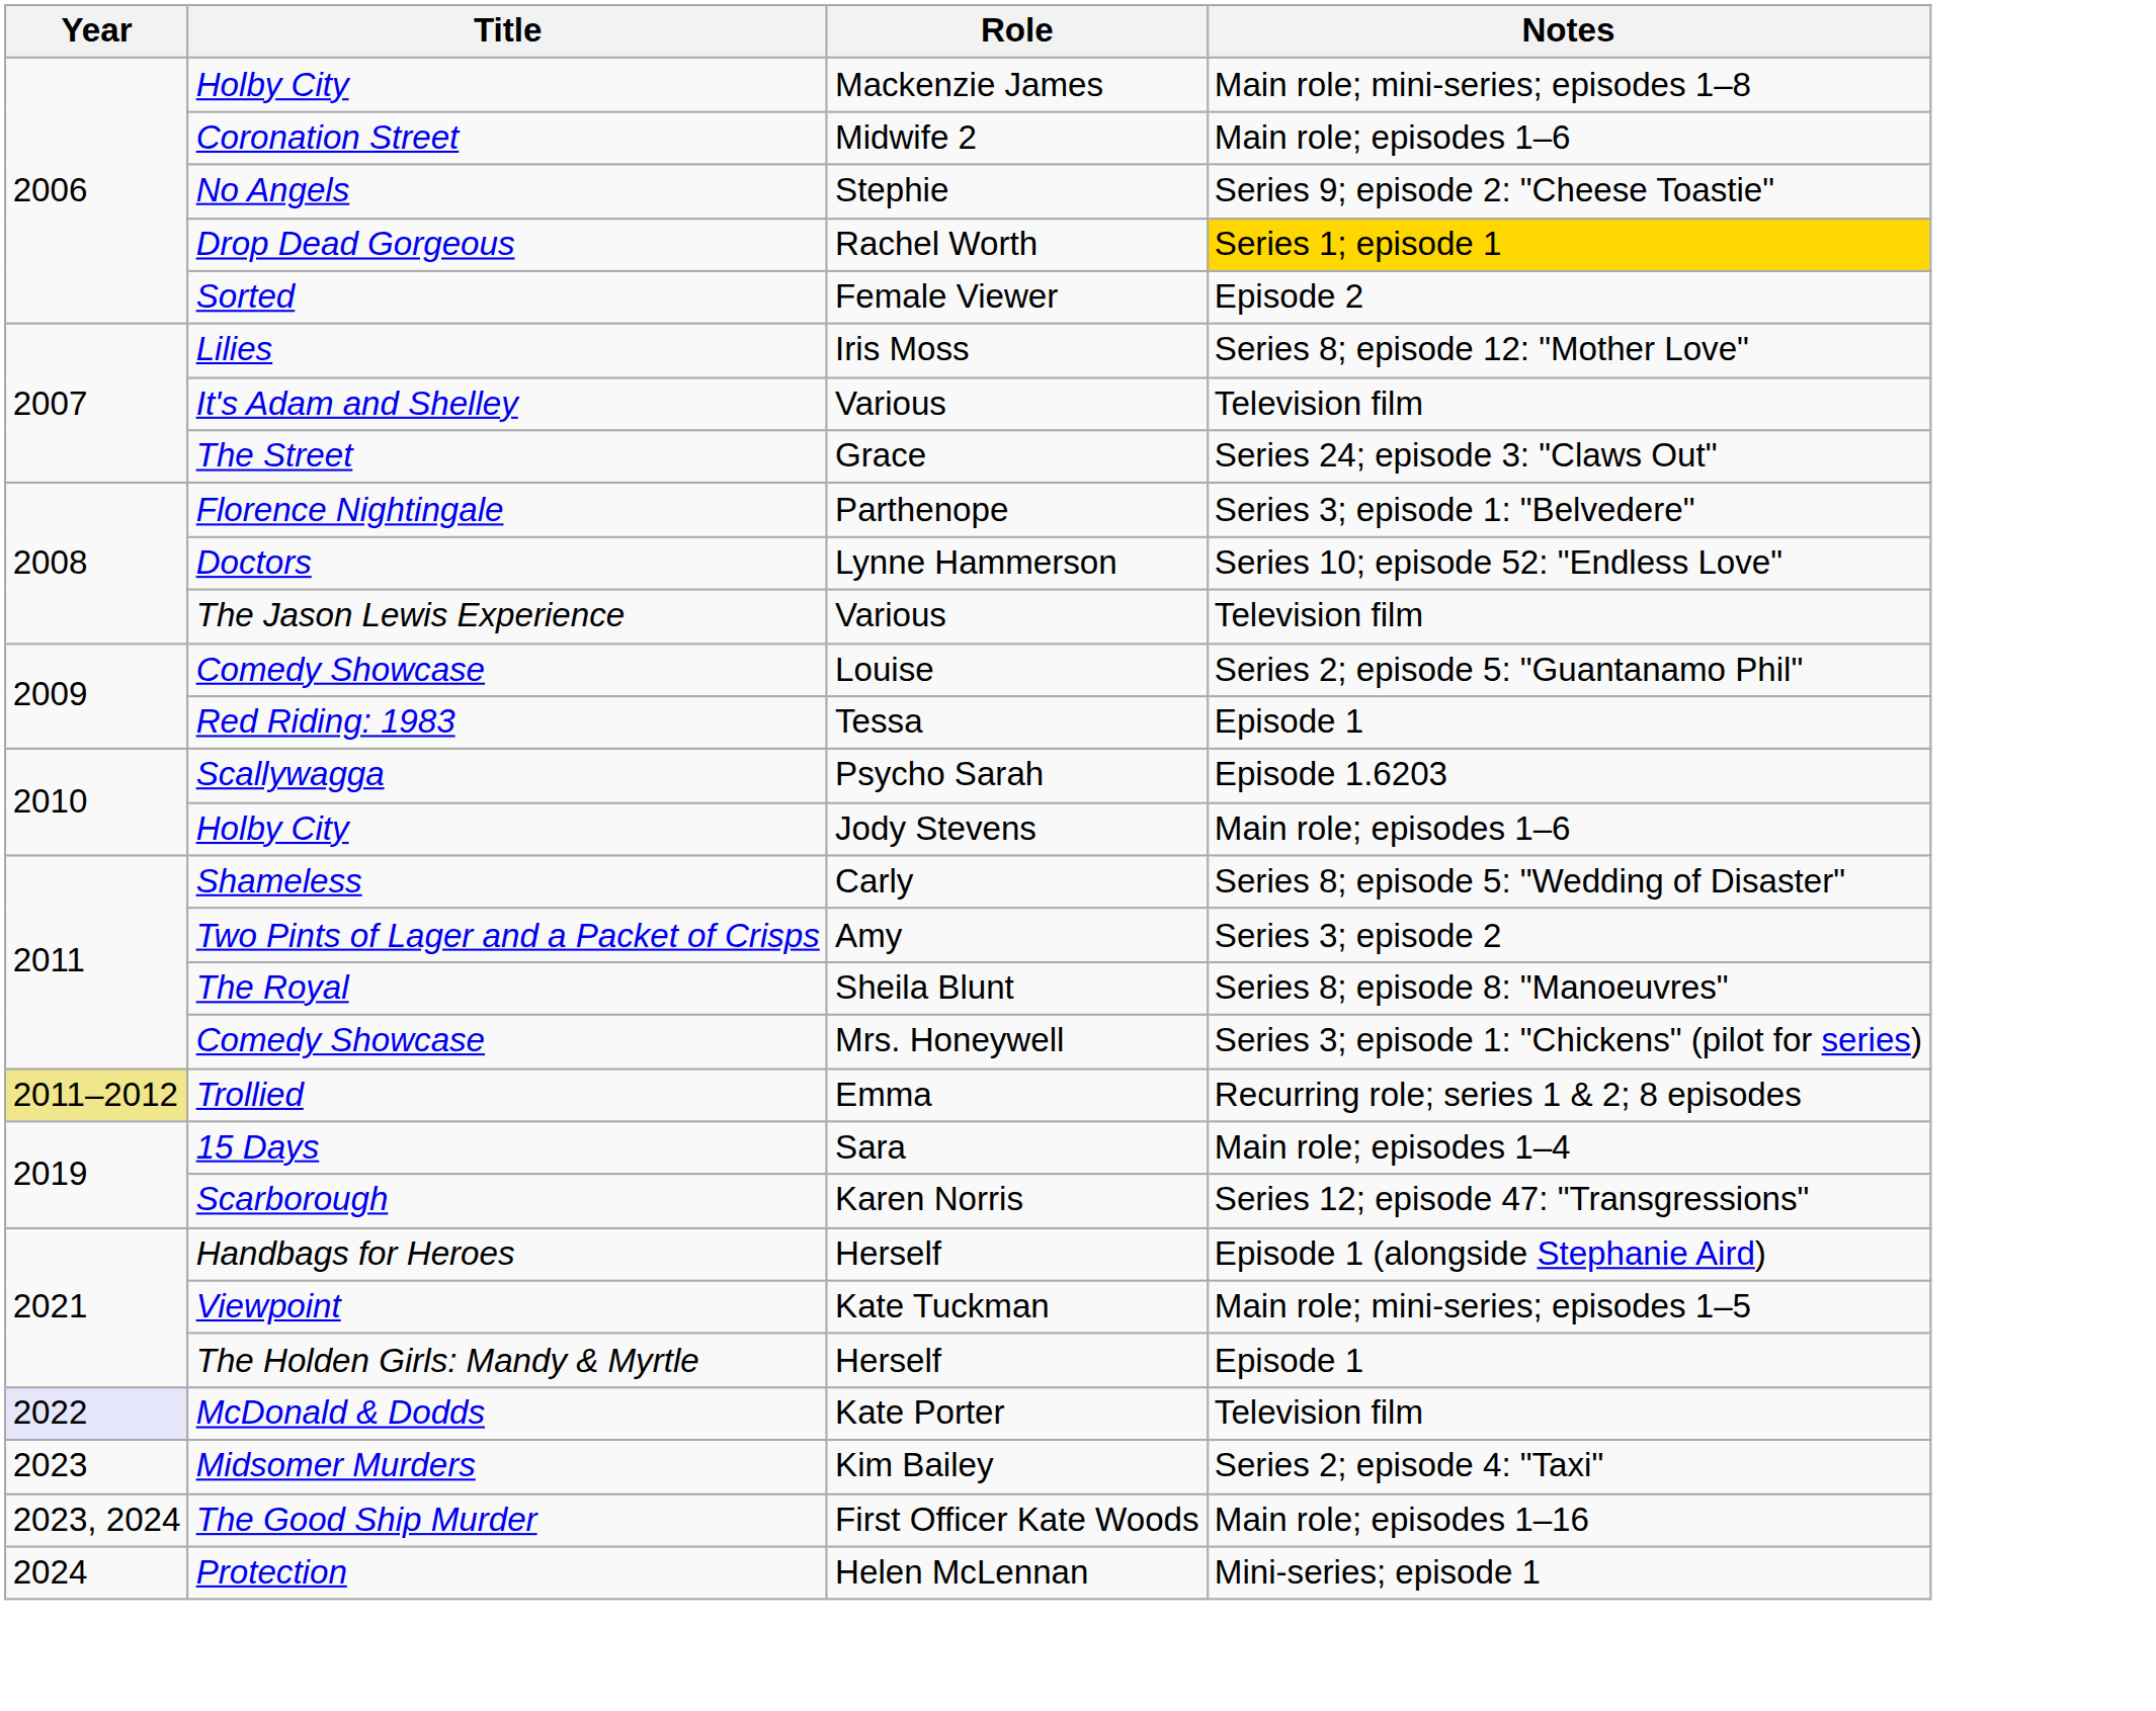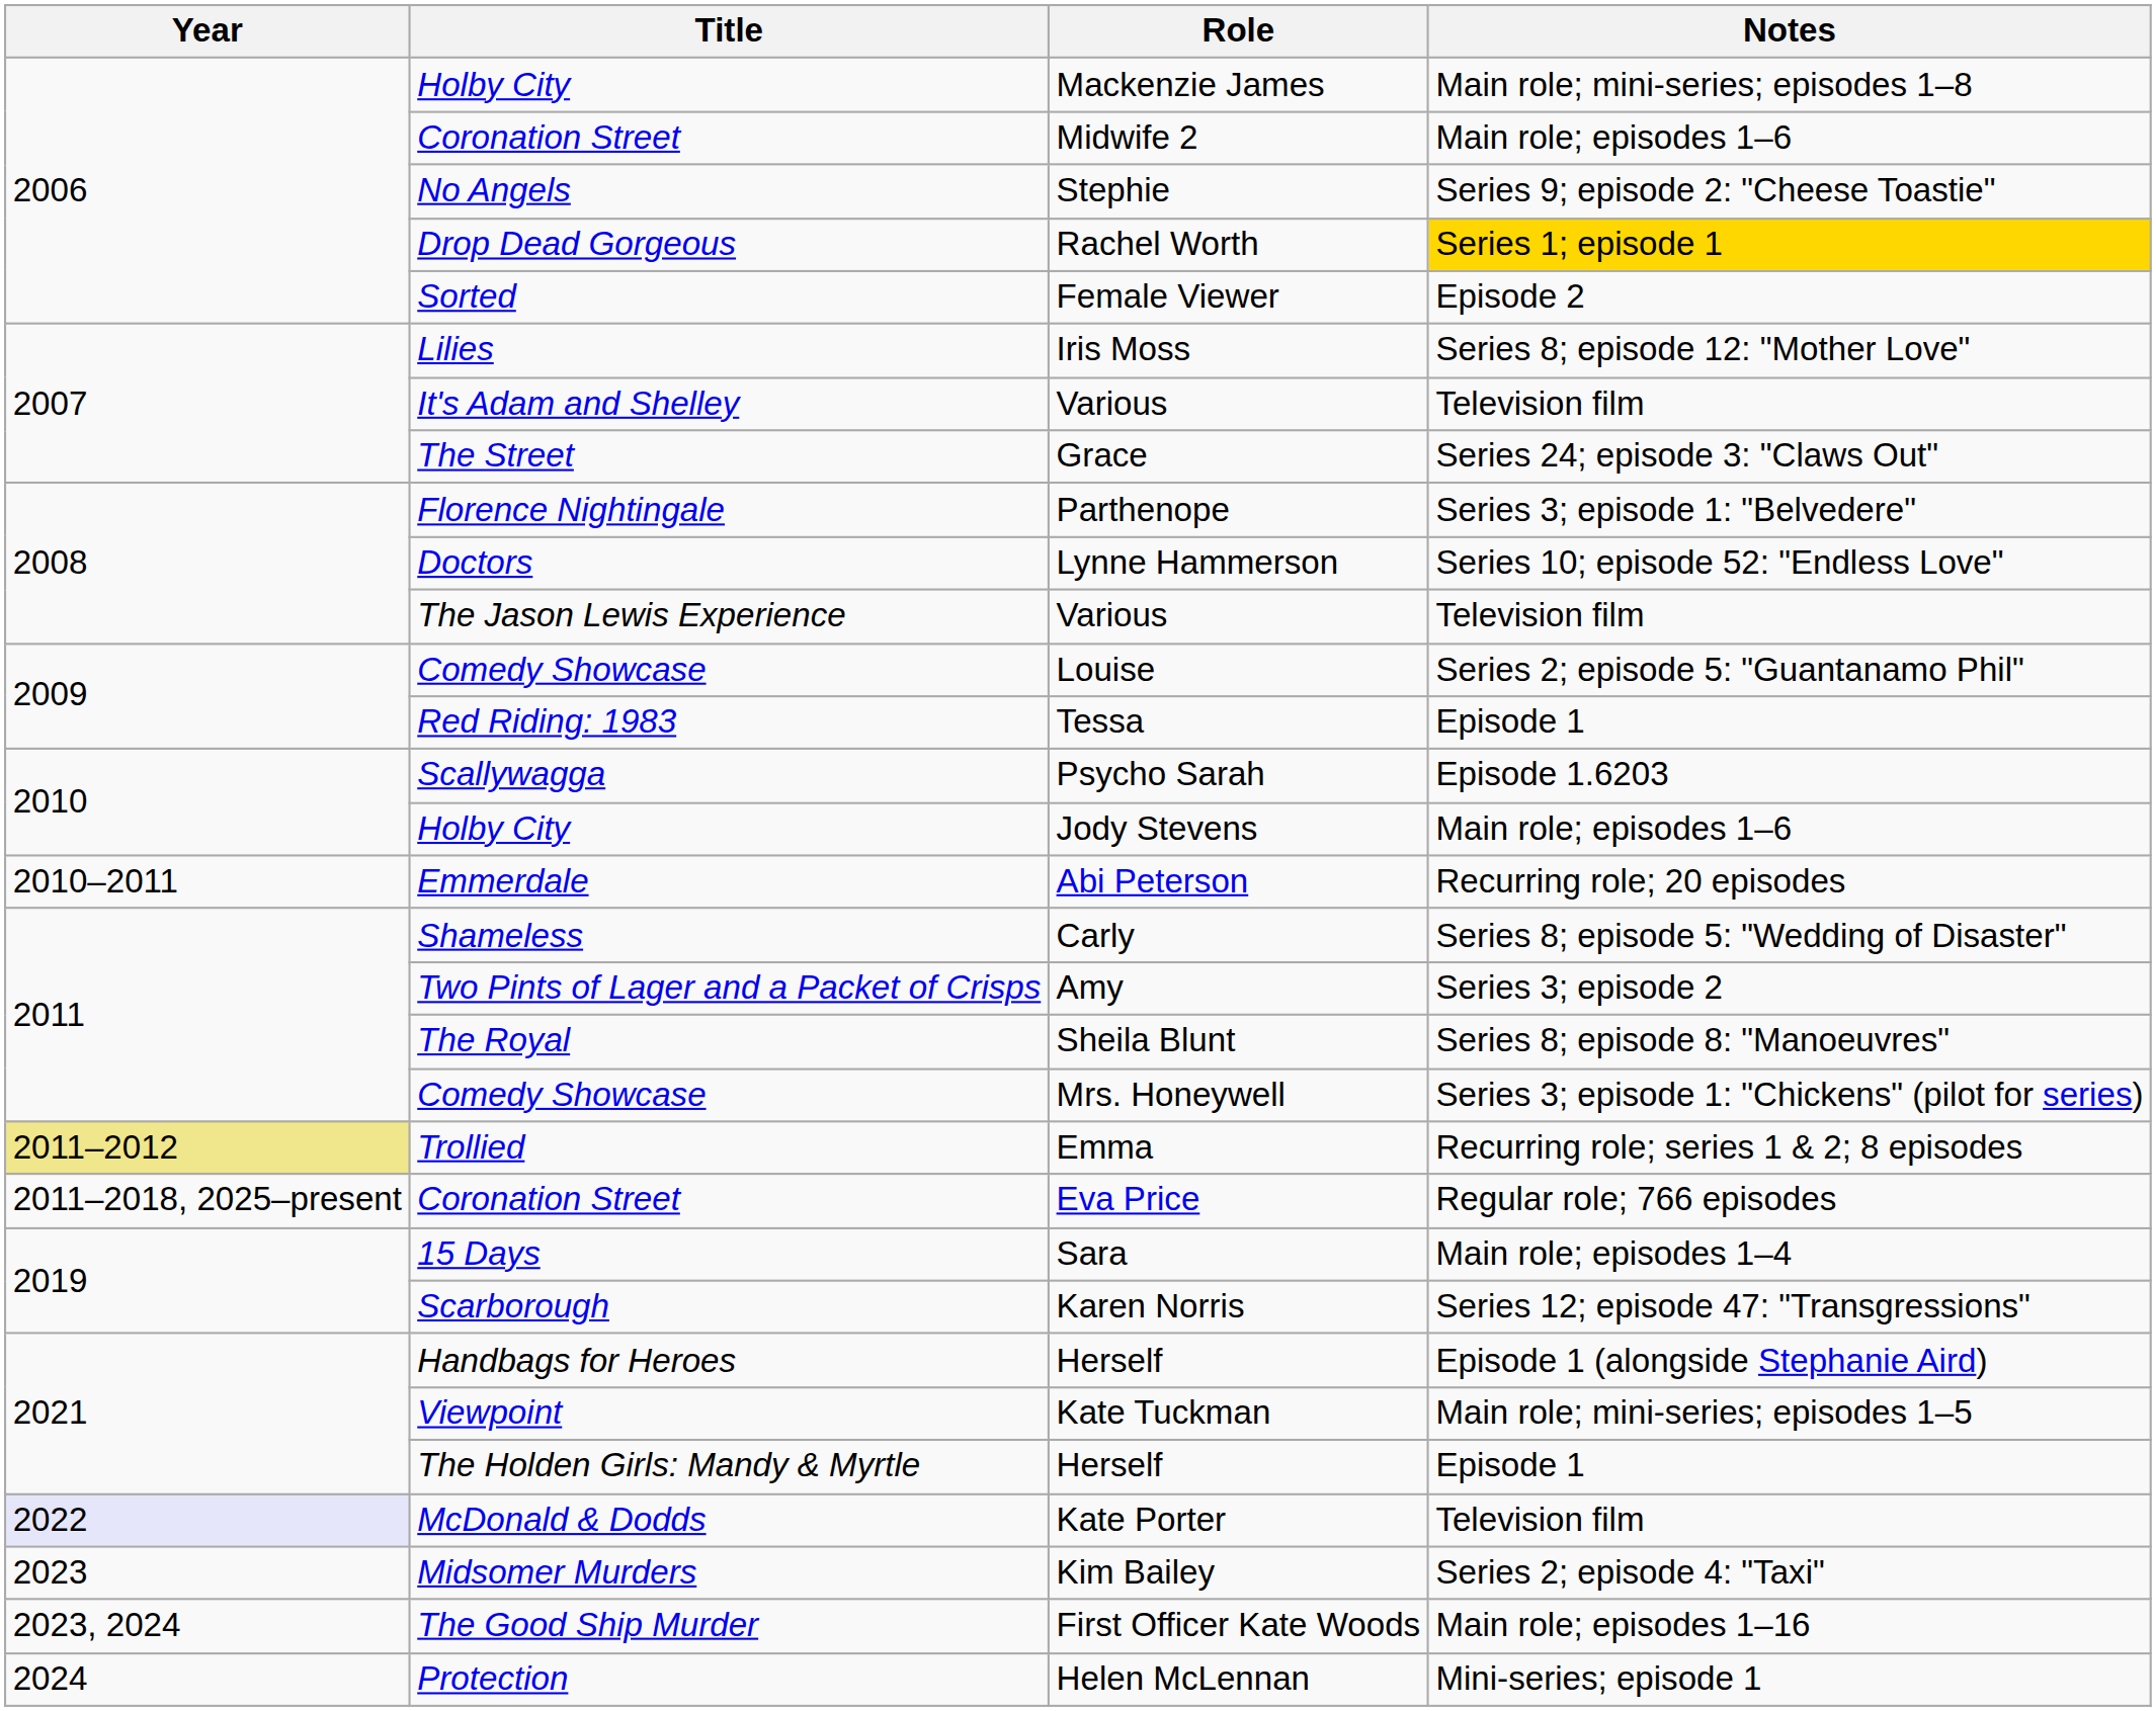 <table class="wikitable sortable">
 <tr>
 <th>Year</th>
 <th>Title</th>
 <th>Role</th>
 <th>Notes</th>
 </tr>
 <tr>
 <td rowspan=5>2006</td>
 <td><em><a href='#'>Holby City</a></em></td>
 <td>Mackenzie James</td>
 <td>Main role; mini-series; episodes 1–8</td>
 </tr>
 <tr>
 <td><em><a href='#'>Coronation Street</a></em></td>
 <td>Midwife 2</td>
 <td>Main role; episodes 1–6</td>
 </tr>
 <tr>
 <td><em><a href='#'>No Angels</a></em></td>
 <td>Stephie</td>
 <td>Series 9; episode 2: "Cheese Toastie"</td>
 </tr>
 <tr>
 <td><em><a href='#'>Drop Dead Gorgeous</a></em></td>
 <td>Rachel Worth</td>
 <td style="background: gold;">Series 1; episode 1</td>
 </tr>
 <tr>
 <td><em><a href='#'>Sorted</a></em></td>
 <td>Female Viewer</td>
 <td>Episode 2</td>
 </tr>
 <tr>
 <td rowspan=3>2007</td>
 <td><em><a href='#'>Lilies</a></em></td>
 <td>Iris Moss</td>
 <td>Series 8; episode 12: "Mother Love"</td>
 </tr>
 <tr>
 <td><em><a href='#'>It's Adam and Shelley</a></em></td>
 <td>Various</td>
 <td>Television film</td>
 </tr>
 <tr>
 <td><em><a href='#'>The Street</a></em></td>
 <td>Grace</td>
 <td>Series 24; episode 3: "Claws Out"</td>
 </tr>
 <tr>
 <td rowspan=3>2008</td>
 <td><em><a href='#'>Florence Nightingale</a></em></td>
 <td>Parthenope</td>
 <td>Series 3; episode 1: "Belvedere"</td>
 </tr>
 <tr>
 <td><em><a href='#'>Doctors</a></em></td>
 <td>Lynne Hammerson</td>
 <td>Series 10; episode 52: "Endless Love"</td>
 </tr>
 <tr>
 <td><em>The Jason Lewis Experience</em></td>
 <td>Various</td>
 <td>Television film</td>
 </tr>
 <tr>
 <td rowspan=2>2009</td>
 <td><em><a href='#'>Comedy Showcase</a></em></td>
 <td>Louise</td>
 <td>Series 2; episode 5: "Guantanamo Phil"</td>
 </tr>
 <tr>
 <td><em><a href='#'>Red Riding: 1983</a></em></td>
 <td>Tessa</td>
 <td>Episode 1</td>
 </tr>
 <tr>
 <td rowspan=2>2010</td>
 <td><em><a href='#'>Scallywagga</a></em></td>
 <td>Psycho Sarah</td>
 <td>Episode 1.6203</td>
 </tr>
 <tr>
 <td><em><a href='#'>Holby City</a></em></td>
 <td>Jody Stevens</td>
 <td>Main role; episodes 1–6</td>
 </tr>
 <tr>
+<td>2010–2011</td>
+<td><em><a href='#'>Emmerdale</a></em></td>
+<td><a href='#'>Abi Peterson</a></td>
+<td>Recurring role; 20 episodes</td>
+</tr>
+<tr>
 <td rowspan=4>2011</td>
 <td><em><a href='#'>Shameless</a></em></td>
 <td>Carly</td>
 <td>Series 8; episode 5: "Wedding of Disaster"</td>
 </tr>
 <tr>
 <td><em><a href='#'>Two Pints of Lager and a Packet of Crisps</a></em></td>
 <td>Amy</td>
 <td>Series 3; episode 2</td>
 </tr>
 <tr>
 <td><em><a href='#'>The Royal</a></em></td>
 <td>Sheila Blunt</td>
 <td>Series 8; episode 8: "Manoeuvres"</td>
 </tr>
 <tr>
 <td><em><a href='#'>Comedy Showcase</a></em></td>
 <td>Mrs. Honeywell</td>
 <td>Series 3; episode 1: "Chickens" (pilot for <a href='#'>series</a>)</td>
 </tr>
 <tr>
 <td style="background: khaki;">2011–2012</td>
 <td><em><a href='#'>Trollied</a></em></td>
 <td>Emma</td>
 <td>Recurring role; series 1 & 2; 8 episodes</td>
+</tr>
+<tr>
+<td>2011–2018, 2025–present</td>
+<td><em><a href='#'>Coronation Street</a></em></td>
+<td><a href='#'>Eva Price</a></td>
+<td>Regular role; 766 episodes</td>
 </tr>
 <tr>
 <td rowspan=2>2019</td>
 <td><em><a href='#'>15 Days</a></em></td>
 <td>Sara</td>
 <td>Main role; episodes 1–4</td>
 </tr>
 <tr>
 <td><em><a href='#'>Scarborough</a></em></td>
 <td>Karen Norris</td>
 <td>Series 12; episode 47: "Transgressions"</td>
 </tr>
 <tr>
 <td rowspan=3>2021</td>
 <td><em>Handbags for Heroes</em></td>
 <td>Herself</td>
 <td>Episode 1 (alongside <a href='#'>Stephanie Aird</a>)</td>
 </tr>
 <tr>
 <td><em><a href='#'>Viewpoint</a></em></td>
 <td>Kate Tuckman</td>
 <td>Main role; mini-series; episodes 1–5</td>
 </tr>
 <tr>
 <td><em>The Holden Girls: Mandy & Myrtle</em></td>
 <td>Herself</td>
 <td>Episode 1</td>
 </tr>
 <tr>
 <td style="background: lavender;">2022</td>
 <td><em><a href='#'>McDonald & Dodds</a></em></td>
 <td>Kate Porter</td>
 <td>Television film</td>
 </tr>
 <tr>
 <td>2023</td>
 <td><em><a href='#'>Midsomer Murders</a></em></td>
 <td>Kim Bailey</td>
 <td>Series 2; episode 4: "Taxi"</td>
 </tr>
 <tr>
 <td>2023, 2024</td>
 <td><em><a href='#'>The Good Ship Murder</a></em></td>
 <td>First Officer Kate Woods</td>
 <td>Main role; episodes 1–16</td>
 </tr>
 <tr>
 <td>2024</td>
 <td><em><a href='#'>Protection</a></em></td>
 <td>Helen McLennan</td>
 <td>Mini-series; episode 1</td>
 </tr>
 </table>
